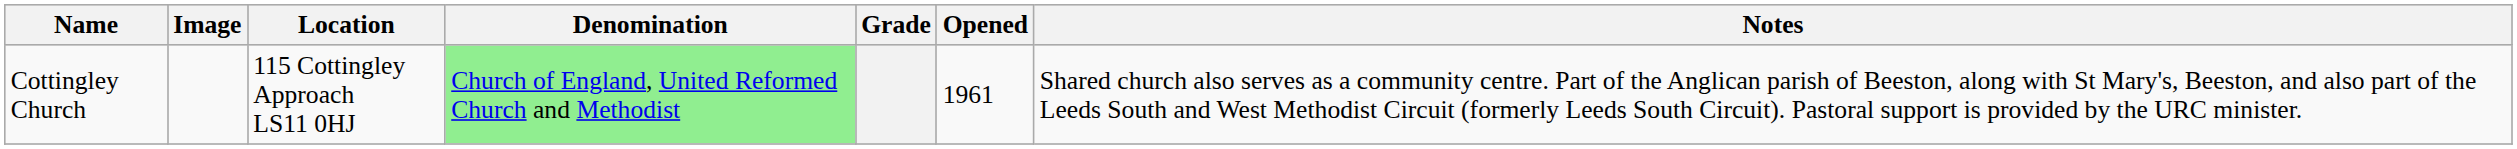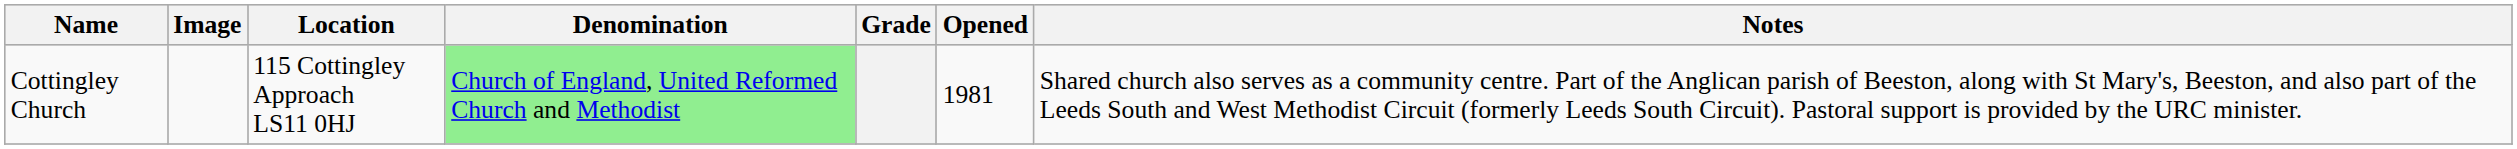 <table class="wikitable sortable">
 <tr>
 <th>Name</th>
 <th class="unsortable">Image</th>
 <th>Location</th>
 <th>Denomination</th>
 <th>Grade</th>
 <th>Opened</th>
 <th class="unsortable">Notes</th>
 </tr>
 <tr>
 <td>Cottingley Church </td>
 <td></td>
 <td>115 Cottingley Approach<br>LS11 0HJ</td>
 <td style="background: lightgreen;"><a href='#'>Church of England</a>, <a href='#'>United Reformed Church</a> and <a href='#'>Methodist</a></td>
 <th></th>
-<td>1961</td>
+<td>1981</td>
 <td>Shared church also serves as a community centre. Part of the Anglican parish of Beeston, along with St Mary's, Beeston, and also part of the Leeds South and West Methodist Circuit (formerly Leeds South Circuit). Pastoral support is provided by the URC minister.</td>
 </tr>
 </table>
